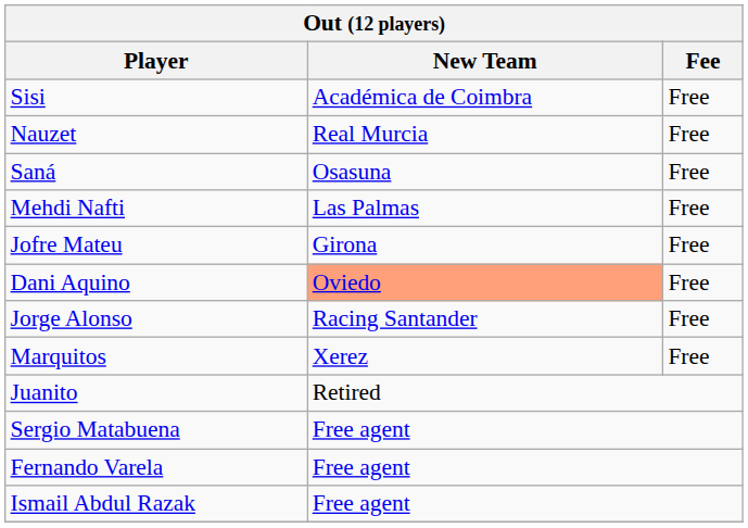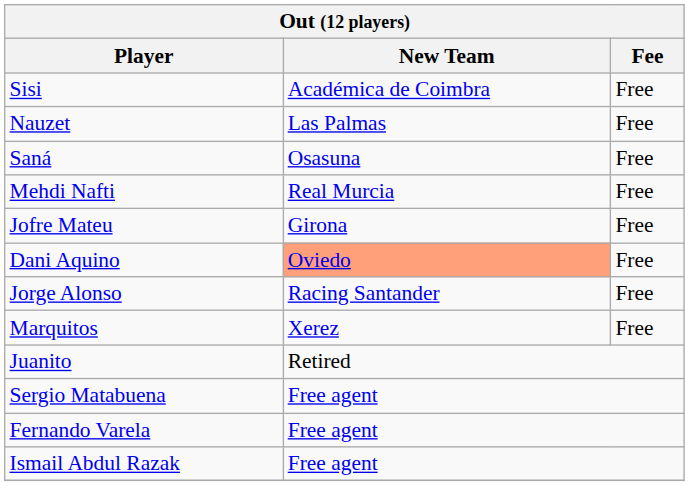 <table class="wikitable collapsible collapsed">
 <tr>
 <th colspan="3" width="500"> <strong>Out</strong> <small>(12 players)</small></th>
 </tr>
 <tr>
 <th>Player</th>
 <th>New Team</th>
 <th>Fee</th>
 </tr>
 <tr>
 <td> <a href='#'>Sisi</a></td>
 <td> <a href='#'>Académica de Coimbra</a></td>
 <td>Free</td>
 </tr>
 <tr>
 <td> <a href='#'>Nauzet</a></td>
-<td> <a href='#'>Real Murcia</a></td>
+<td> <a href='#'>Las Palmas</a></td>
 <td>Free</td>
 </tr>
 <tr>
 <td> <a href='#'>Saná</a></td>
 <td> <a href='#'>Osasuna</a></td>
 <td>Free</td>
 </tr>
 <tr>
 <td> <a href='#'>Mehdi Nafti</a></td>
-<td> <a href='#'>Las Palmas</a></td>
+<td> <a href='#'>Real Murcia</a></td>
 <td>Free</td>
 </tr>
 <tr>
 <td> <a href='#'>Jofre Mateu</a></td>
 <td> <a href='#'>Girona</a></td>
 <td>Free</td>
 </tr>
 <tr>
 <td> <a href='#'>Dani Aquino</a></td>
 <td style="background: lightsalmon;"> <a href='#'>Oviedo</a></td>
 <td>Free</td>
 </tr>
 <tr>
 <td> <a href='#'>Jorge Alonso</a></td>
 <td> <a href='#'>Racing Santander</a></td>
 <td>Free</td>
 </tr>
 <tr>
 <td> <a href='#'>Marquitos</a></td>
 <td> <a href='#'>Xerez</a></td>
 <td>Free</td>
 </tr>
 <tr>
 <td> <a href='#'>Juanito</a></td>
 <td colspan="2">Retired</td>
 </tr>
 <tr>
 <td> <a href='#'>Sergio Matabuena</a></td>
 <td colspan="2"><a href='#'>Free agent</a></td>
 </tr>
 <tr>
 <td> <a href='#'>Fernando Varela</a></td>
 <td colspan="2"><a href='#'>Free agent</a></td>
 </tr>
 <tr>
 <td> <a href='#'>Ismail Abdul Razak</a></td>
 <td colspan="2"><a href='#'>Free agent</a></td>
 </tr>
 <tr>
 </tr>
 </table>
